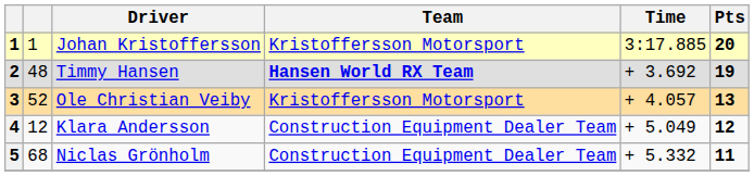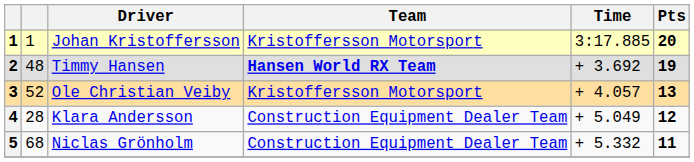 <table class="wikitable" style="font-size:95%">
 <tr>
 <th></th>
 <th></th>
 <th>Driver</th>
 <th>Team</th>
 <th>Time</th>
 <th>Pts</th>
 </tr>
 <tr>
 <th style="background:#ffffbf;">1</th>
 <td style="background:#ffffbf;">1</td>
 <td style="background:#ffffbf;"> <a href='#'>Johan Kristoffersson</a></td>
 <td style="background:#ffffbf;"><a href='#'>Kristoffersson Motorsport</a></td>
 <td style="background:#ffffbf;">3:17.885</td>
 <td style="background:#ffffbf;"><strong>20</strong></td>
 </tr>
 <tr>
 <th style="background:#dfdfdf;">2</th>
 <td style="background:#dfdfdf;">48</td>
 <td style="background:#dfdfdf;"> <a href='#'>Timmy Hansen</a></td>
 <td style="background:#dfdfdf;"><strong><a href='#'>Hansen World RX Team</a></strong></td>
 <td style="background:#dfdfdf;">+ 3.692</td>
 <td style="background:#dfdfdf;"><strong>19</strong></td>
 </tr>
 <tr>
 <th style="background:#ffdf9f;">3</th>
 <td style="background:#ffdf9f;">52</td>
 <td style="background:#ffdf9f;"> <a href='#'>Ole Christian Veiby</a></td>
 <td style="background:#ffdf9f;"><a href='#'>Kristoffersson Motorsport</a></td>
 <td style="background:#ffdf9f;">+ 4.057</td>
 <td style="background:#ffdf9f;"><strong>13</strong></td>
 </tr>
 <tr>
 <th>4</th>
-<td>12</td>
+<td>28</td>
 <td> <a href='#'>Klara Andersson</a></td>
 <td><a href='#'>Construction Equipment Dealer Team</a></td>
 <td>+ 5.049</td>
 <td><strong>12</strong></td>
 </tr>
 <tr>
 <th>5</th>
 <td>68</td>
 <td> <a href='#'>Niclas Grönholm</a></td>
 <td><a href='#'>Construction Equipment Dealer Team</a></td>
 <td>+ 5.332</td>
 <td><strong>11</strong></td>
 </tr>
 <tr>
 </tr>
 </table>
